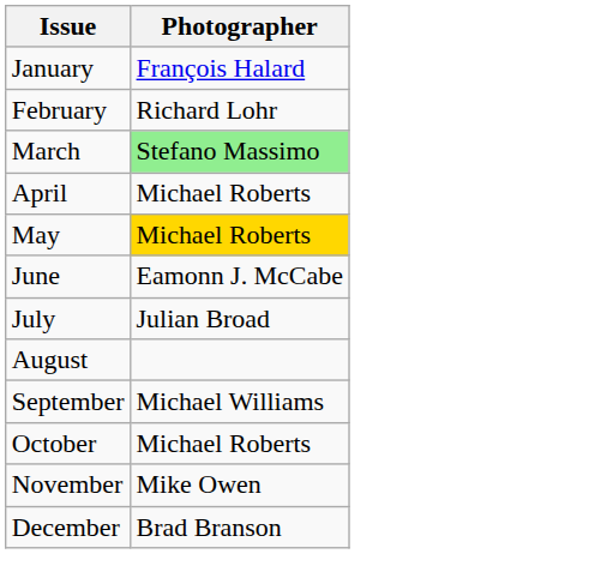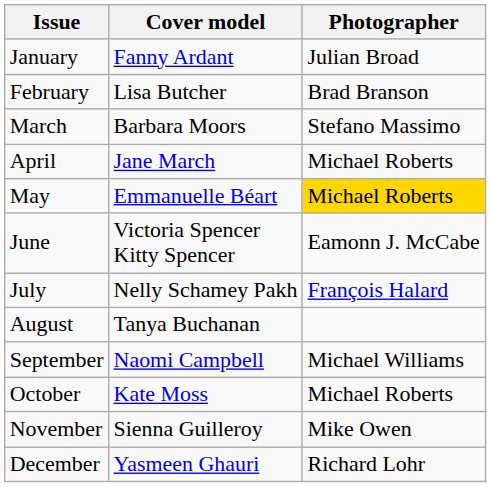 <table class="sortable wikitable">
 <tr>
 <th>Issue</th>
+<th>Cover model</th>
 <th>Photographer</th>
 </tr>
 <tr>
 <td>January</td>
-<td><a href='#'>François Halard</a></td>
+<td><a href='#'>Fanny Ardant</a></td>
+<td>Julian Broad</td>
 </tr>
 <tr>
 <td>February</td>
-<td>Richard Lohr</td>
+<td>Lisa Butcher</td>
+<td>Brad Branson</td>
 </tr>
 <tr>
 <td>March</td>
-<td style="background: lightgreen;">Stefano Massimo</td>
+<td>Barbara Moors</td>
+<td>Stefano Massimo</td>
 </tr>
 <tr>
 <td>April</td>
+<td><a href='#'>Jane March</a></td>
 <td>Michael Roberts</td>
 </tr>
 <tr>
 <td>May</td>
+<td><a href='#'>Emmanuelle Béart</a></td>
 <td style="background: gold;">Michael Roberts</td>
 </tr>
 <tr>
 <td>June</td>
+<td>Victoria Spencer <br> Kitty Spencer</td>
 <td>Eamonn J. McCabe</td>
 </tr>
 <tr>
 <td>July</td>
-<td>Julian Broad</td>
+<td>Nelly Schamey Pakh</td>
+<td><a href='#'>François Halard</a></td>
 </tr>
 <tr>
 <td>August</td>
+<td>Tanya Buchanan</td>
 <td></td>
 </tr>
 <tr>
 <td>September</td>
+<td><a href='#'>Naomi Campbell</a></td>
 <td>Michael Williams</td>
 </tr>
 <tr>
 <td>October</td>
+<td><a href='#'>Kate Moss</a></td>
 <td>Michael Roberts</td>
 </tr>
 <tr>
 <td>November</td>
+<td>Sienna Guilleroy</td>
 <td>Mike Owen</td>
 </tr>
 <tr>
 <td>December</td>
-<td>Brad Branson</td>
+<td><a href='#'>Yasmeen Ghauri</a></td>
+<td>Richard Lohr</td>
 </tr>
 </table>
